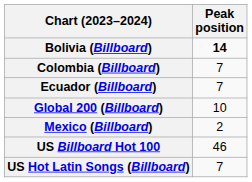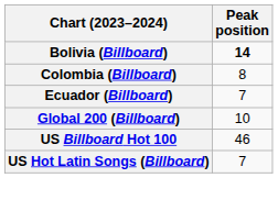 <table class="wikitable sortable plainrowheaders" style="text-align:center">
 <tr>
 <th scope="col">Chart (2023–2024)</th>
 <th scope="col">Peak<br>position</th>
 </tr>
 <tr>
 <th scope="row">Bolivia (<em><a href='#'>Billboard</a></em>)</th>
 <td><strong>14</strong></td>
 </tr>
 <tr>
 <th scope="row">Colombia (<em><a href='#'>Billboard</a></em>)</th>
-<td>7</td>
+<td>8</td>
 </tr>
 <tr>
 <th scope="row">Ecuador (<em><a href='#'>Billboard</a></em>)</th>
 <td>7</td>
 </tr>
 <tr>
 <th scope="row"><a href='#'>Global 200</a> (<em><a href='#'>Billboard</a></em>)</th>
 <td>10</td>
 </tr>
 <tr>
-<th scope="row"><a href='#'>Mexico</a> (<em><a href='#'>Billboard</a></em>)</th>
-<td>2</td>
-</tr>
-<tr>
 <th scope="row">US <a href='#'><em>Billboard</em> Hot 100</a></th>
 <td>46</td>
 </tr>
 <tr>
 <th scope="row">US <a href='#'>Hot Latin Songs</a> (<em><a href='#'>Billboard</a></em>)</th>
 <td>7</td>
 </tr>
 </table>
